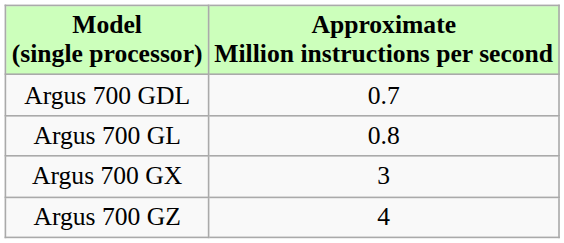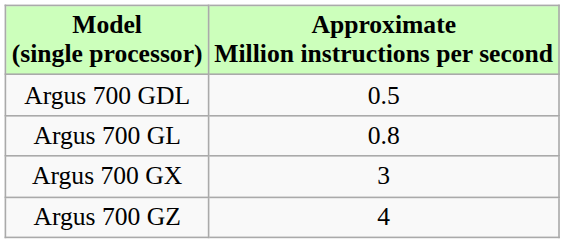 <table class="wikitable"  style="text-align:center; margin-left:10px" align="right" border="1">
 <tr>
 <th style="background-color:#cfb">Model<br>(single processor)</th>
 <th style="background-color:#cfb">Approximate<br>Million instructions per second</th>
 </tr>
 <tr>
 <td>Argus 700 GDL</td>
-<td>0.7</td>
+<td>0.5</td>
 </tr>
 <tr>
 <td>Argus 700 GL</td>
 <td>0.8</td>
 </tr>
 <tr>
 <td>Argus 700 GX</td>
 <td>3</td>
 </tr>
 <tr>
 <td>Argus 700 GZ</td>
 <td>4</td>
 </tr>
 </table>
